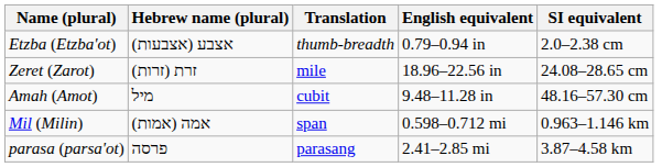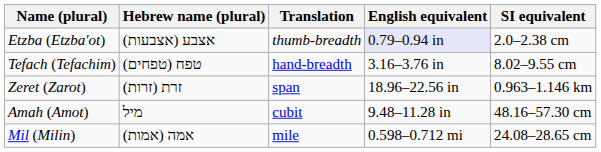 <table class="wikitable">
 <tr>
 <th>Name (plural)</th>
 <th>Hebrew name (plural)</th>
 <th>Translation</th>
 <th>English equivalent</th>
 <th>SI equivalent</th>
 </tr>
 <tr>
 <td><em>Etzba</em> (<em>Etzba'ot</em>)</td>
 <td>(אצבע (אצבעות</td>
 <td><em>thumb-breadth</em></td>
-<td>0.79–0.94 in</td>
+<td style="background: lavender;">0.79–0.94 in</td>
 <td>2.0–2.38 cm</td>
+</tr>
+<tr>
+<td><em>Tefach</em> (<em>Tefachim</em>)</td>
+<td>(טפח (טפחים</td>
+<td><a href='#'>hand-breadth</a></td>
+<td>3.16–3.76 in</td>
+<td>8.02–9.55 cm</td>
 </tr>
 <tr>
 <td><em>Zeret</em> (<em>Zarot</em>)</td>
 <td>(זרת (זרות</td>
-<td><a href='#'>mile</a></td>
+<td><a href='#'>span</a></td>
 <td>18.96–22.56 in</td>
-<td>24.08–28.65 cm</td>
+<td>0.963–1.146 km</td>
 </tr>
 <tr>
 <td><em>Amah</em> (<em>Amot</em>)</td>
 <td>מיל</td>
 <td><a href='#'>cubit</a></td>
 <td>9.48–11.28 in</td>
 <td>48.16–57.30 cm</td>
 </tr>
 <tr>
 <td><em><a href='#'>Mil</a></em> (<em>Milin</em>)</td>
 <td>(אמה (אמות</td>
-<td><a href='#'>span</a></td>
+<td><a href='#'>mile</a></td>
 <td>0.598–0.712 mi</td>
-<td>0.963–1.146 km</td>
-</tr>
-<tr>
-<td><em>parasa</em> (<em>parsa'ot</em>)</td>
-<td>פרסה</td>
-<td><a href='#'>parasang</a></td>
-<td>2.41–2.85 mi</td>
-<td>3.87–4.58 km</td>
+<td>24.08–28.65 cm</td>
 </tr>
 </table>
